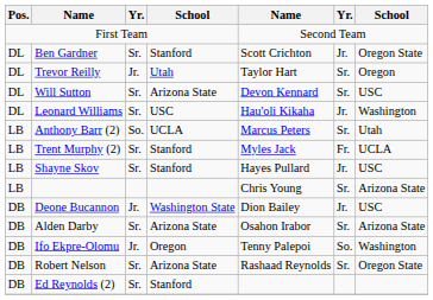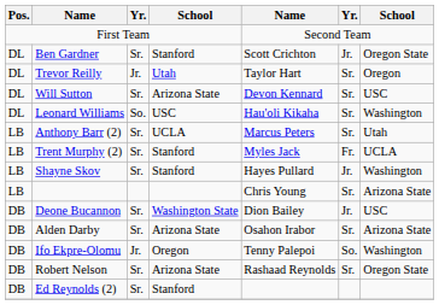 <table class="wikitable">
 <tr>
 <th>Pos.</th>
 <th>Name</th>
 <th>Yr.</th>
 <th>School</th>
 <th>Name</th>
 <th>Yr.</th>
 <th>School</th>
 </tr>
 <tr>
 <td colspan="4" style="text-align:center;">First Team</td>
 <td colspan="4" style="text-align:center;">Second Team</td>
 </tr>
 <tr>
 <td>DL</td>
 <td><a href='#'>Ben Gardner</a></td>
 <td>Sr.</td>
 <td>Stanford</td>
 <td>Scott Crichton</td>
 <td>Jr.</td>
 <td>Oregon State</td>
 </tr>
 <tr>
 <td>DL</td>
 <td><a href='#'>Trevor Reilly</a></td>
 <td>Jr.</td>
 <td><a href='#'>Utah</a></td>
 <td>Taylor Hart</td>
 <td>Sr.</td>
 <td>Oregon</td>
 </tr>
 <tr>
 <td>DL</td>
 <td><a href='#'>Will Sutton</a></td>
 <td>Sr.</td>
 <td>Arizona State</td>
 <td><a href='#'>Devon Kennard</a></td>
 <td>Sr.</td>
 <td>USC</td>
 </tr>
 <tr>
 <td>DL</td>
 <td><a href='#'>Leonard Williams</a></td>
-<td>Sr.</td>
+<td>So.</td>
 <td>USC</td>
 <td><a href='#'>Hau'oli Kikaha</a></td>
-<td>Jr.</td>
+<td>Sr.</td>
 <td>Washington</td>
 </tr>
 <tr>
 <td>LB</td>
 <td><a href='#'>Anthony Barr</a> (2)</td>
-<td>So.</td>
+<td>Sr.</td>
 <td>UCLA</td>
 <td><a href='#'>Marcus Peters</a></td>
 <td>Sr.</td>
 <td>Utah</td>
 </tr>
 <tr>
 <td>LB</td>
 <td><a href='#'>Trent Murphy</a> (2)</td>
 <td>Sr.</td>
 <td>Stanford</td>
 <td><a href='#'>Myles Jack</a></td>
 <td>Fr.</td>
 <td>UCLA</td>
 </tr>
 <tr>
 <td>LB</td>
 <td><a href='#'>Shayne Skov</a></td>
 <td>Sr.</td>
 <td>Stanford</td>
 <td>Hayes Pullard</td>
 <td>Jr.</td>
-<td>USC</td>
+<td>Washington</td>
 </tr>
 <tr>
 <td>LB</td>
 <td align=center></td>
 <td align=center></td>
 <td align=center></td>
 <td>Chris Young</td>
 <td>Sr.</td>
 <td>Arizona State</td>
 </tr>
 <tr>
 <td>DB</td>
 <td><a href='#'>Deone Bucannon</a></td>
-<td>Jr.</td>
+<td>Sr.</td>
 <td><a href='#'>Washington State</a></td>
 <td>Dion Bailey</td>
 <td>Jr.</td>
 <td>USC</td>
 </tr>
 <tr>
 <td>DB</td>
 <td>Alden Darby</td>
 <td>Sr.</td>
 <td>Arizona State</td>
 <td>Osahon Irabor</td>
 <td>Sr.</td>
 <td>Arizona State</td>
 </tr>
 <tr>
 <td>DB</td>
 <td><a href='#'>Ifo Ekpre-Olomu</a></td>
 <td>Jr.</td>
 <td>Oregon</td>
 <td>Tenny Palepoi</td>
 <td>So.</td>
 <td>Washington</td>
 </tr>
 <tr>
 <td>DB</td>
 <td>Robert Nelson</td>
 <td>Sr.</td>
 <td>Arizona State</td>
 <td>Rashaad Reynolds</td>
 <td>Sr.</td>
 <td>Oregon State</td>
 </tr>
 <tr>
 <td>DB</td>
 <td><a href='#'>Ed Reynolds</a> (2)</td>
 <td>Sr.</td>
 <td>Stanford</td>
 <td align=center></td>
 <td align=center></td>
 <td align=center></td>
 </tr>
 <tr>
 </tr>
 </table>
